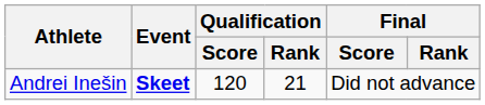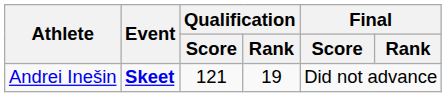 <table class="wikitable" style="font-size:90%">
 <tr>
 <th rowspan="2">Athlete</th>
 <th rowspan="2">Event</th>
 <th colspan="2">Qualification</th>
 <th colspan="2">Final</th>
 </tr>
 <tr>
 <th>Score</th>
 <th>Rank</th>
 <th>Score</th>
 <th>Rank</th>
 </tr>
 <tr>
 <td><a href='#'>Andrei Inešin</a></td>
 <td><strong><a href='#'>Skeet</a></strong></td>
-<td align="center">120</td>
-<td align="center">21</td>
+<td align="center">121</td>
+<td align="center">19</td>
 <td colspan="2"  align="center">Did not advance</td>
 </tr>
 </table>
